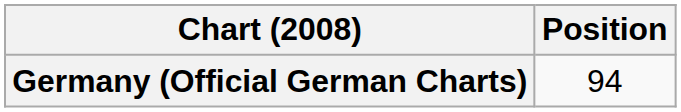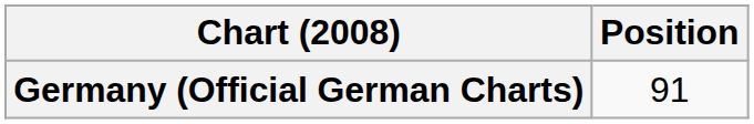 <table class="wikitable plainrowheaders" style="text-align:center">
 <tr>
 <th scope="col">Chart (2008)</th>
 <th scope="col">Position</th>
 </tr>
 <tr>
 <th scope="row">Germany (Official German Charts)</th>
-<td style="text-align:center;">94</td>
+<td style="text-align:center;">91</td>
 </tr>
 </table>
